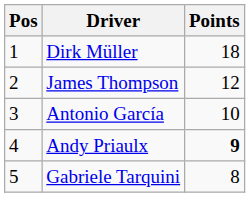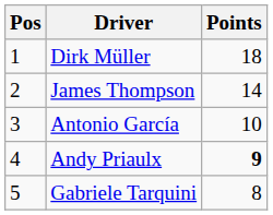 <table class="wikitable" style="font-size: 95%;">
 <tr>
 <th>Pos</th>
 <th>Driver</th>
 <th>Points</th>
 </tr>
 <tr>
 <td>1</td>
 <td> <a href='#'>Dirk Müller</a></td>
 <td align=right>18</td>
 </tr>
 <tr>
 <td>2</td>
 <td> <a href='#'>James Thompson</a></td>
-<td align=right>12</td>
+<td align=right>14</td>
 </tr>
 <tr>
 <td>3</td>
 <td> <a href='#'>Antonio García</a></td>
 <td align=right>10</td>
 </tr>
 <tr>
 <td>4</td>
 <td> <a href='#'>Andy Priaulx</a></td>
 <td align=right><strong>9</strong></td>
 </tr>
 <tr>
 <td>5</td>
 <td> <a href='#'>Gabriele Tarquini</a></td>
 <td align=right>8</td>
 </tr>
 </table>
